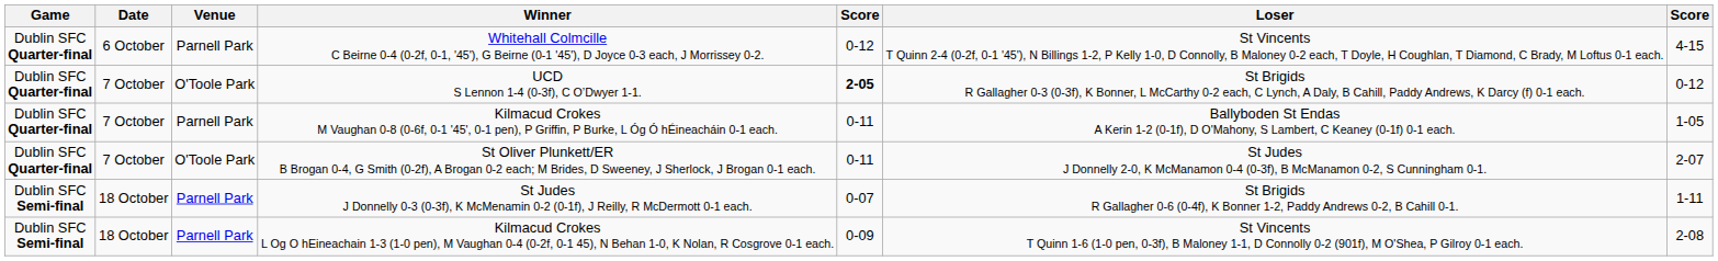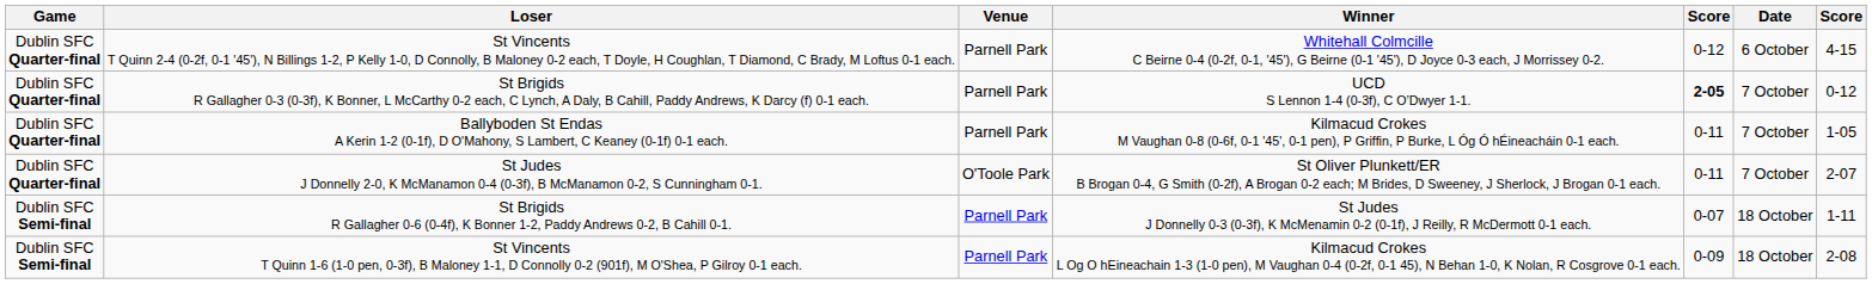 <table class="wikitable">
 <tr>
 <th>Game</th>
-<th>Date</th>
+<th>Loser</th>
 <th>Venue</th>
 <th>Winner</th>
 <th>Score</th>
-<th>Loser</th>
+<th>Date</th>
 <th>Score</th>
 </tr>
 <tr align="center">
 <td>Dublin SFC<br><strong>Quarter-final</strong></td>
-<td>6 October</td>
+<td>St Vincents<br><small>T Quinn 2-4 (0-2f, 0-1 '45'), N Billings 1-2, P Kelly 1-0, D Connolly, B Maloney 0-2 each, T Doyle, H Coughlan, T Diamond, C Brady, M Loftus 0-1 each.</small></td>
 <td>Parnell Park</td>
 <td><a href='#'>Whitehall Colmcille</a><br><small>C Beirne 0-4 (0-2f, 0-1, '45'), G Beirne (0-1 '45'), D Joyce 0-3 each, J Morrissey 0-2.</small></td>
 <td>0-12</td>
-<td>St Vincents<br><small>T Quinn 2-4 (0-2f, 0-1 '45'), N Billings 1-2, P Kelly 1-0, D Connolly, B Maloney 0-2 each, T Doyle, H Coughlan, T Diamond, C Brady, M Loftus 0-1 each.</small></td>
+<td>6 October</td>
 <td>4-15</td>
 </tr>
 <tr align="center">
 <td>Dublin SFC<br><strong>Quarter-final</strong></td>
-<td>7 October</td>
-<td>O'Toole Park</td>
+<td>St Brigids<br><small>R Gallagher 0-3 (0-3f), K Bonner, L McCarthy 0-2 each, C Lynch, A Daly, B Cahill, Paddy Andrews, K Darcy (f) 0-1 each.</small></td>
+<td>Parnell Park</td>
 <td>UCD<br><small>S Lennon 1-4 (0-3f), C O’Dwyer 1-1.</small></td>
 <td><strong>2-05</strong></td>
-<td>St Brigids<br><small>R Gallagher 0-3 (0-3f), K Bonner, L McCarthy 0-2 each, C Lynch, A Daly, B Cahill, Paddy Andrews, K Darcy (f) 0-1 each.</small></td>
+<td>7 October</td>
 <td>0-12</td>
 </tr>
 <tr align="center">
 <td>Dublin SFC<br><strong>Quarter-final</strong></td>
-<td>7 October</td>
+<td>Ballyboden St Endas<br><small>A Kerin 1-2 (0-1f), D O'Mahony, S Lambert, C Keaney (0-1f) 0-1 each.</small></td>
 <td>Parnell Park</td>
 <td>Kilmacud Crokes<br><small>M Vaughan 0-8 (0-6f, 0-1 '45', 0-1 pen), P Griffin, P Burke, L Óg Ó hÉineacháin 0-1 each.</small></td>
 <td>0-11</td>
-<td>Ballyboden St Endas<br><small>A Kerin 1-2 (0-1f), D O'Mahony, S Lambert, C Keaney (0-1f) 0-1 each.</small></td>
+<td>7 October</td>
 <td>1-05</td>
 </tr>
 <tr align="center">
 <td>Dublin SFC<br><strong>Quarter-final</strong></td>
-<td>7 October</td>
+<td>St Judes<br><small>J Donnelly 2-0, K McManamon 0-4 (0-3f), B McManamon 0-2, S Cunningham 0-1.</small></td>
 <td>O'Toole Park</td>
 <td>St Oliver Plunkett/ER<br><small>B Brogan 0-4, G Smith (0-2f), A Brogan 0-2 each; M Brides, D Sweeney, J Sherlock, J Brogan 0-1 each.</small></td>
 <td>0-11</td>
-<td>St Judes<br><small>J Donnelly 2-0, K McManamon 0-4 (0-3f), B McManamon 0-2, S Cunningham 0-1.</small></td>
+<td>7 October</td>
 <td>2-07</td>
 </tr>
 <tr align="center">
 <td>Dublin SFC<br><strong>Semi-final</strong></td>
-<td>18 October</td>
+<td>St Brigids<br><small>R Gallagher 0-6 (0-4f), K Bonner 1-2, Paddy Andrews 0-2, B Cahill 0-1.</small></td>
 <td><a href='#'>Parnell Park</a></td>
 <td>St Judes<br><small>J Donnelly 0-3 (0-3f), K McMenamin 0-2 (0-1f), J Reilly, R McDermott 0-1 each.</small></td>
 <td>0-07</td>
-<td>St Brigids<br><small>R Gallagher 0-6 (0-4f), K Bonner 1-2, Paddy Andrews 0-2, B Cahill 0-1.</small></td>
+<td>18 October</td>
 <td>1-11</td>
 </tr>
 <tr align="center">
 <td>Dublin SFC<br><strong>Semi-final</strong></td>
-<td>18 October</td>
+<td>St Vincents<br><small>T Quinn 1-6 (1-0 pen, 0-3f), B Maloney 1-1, D Connolly 0-2 (901f), M O'Shea, P Gilroy 0-1 each.</small></td>
 <td><a href='#'>Parnell Park</a></td>
 <td>Kilmacud Crokes<br><small> L Og O hEineachain 1-3 (1-0 pen), M Vaughan 0-4 (0-2f, 0-1 45), N Behan 1-0, K Nolan, R Cosgrove 0-1 each.</small></td>
 <td>0-09</td>
-<td>St Vincents<br><small>T Quinn 1-6 (1-0 pen, 0-3f), B Maloney 1-1, D Connolly 0-2 (901f), M O'Shea, P Gilroy 0-1 each.</small></td>
+<td>18 October</td>
 <td>2-08</td>
 </tr>
 </table>
